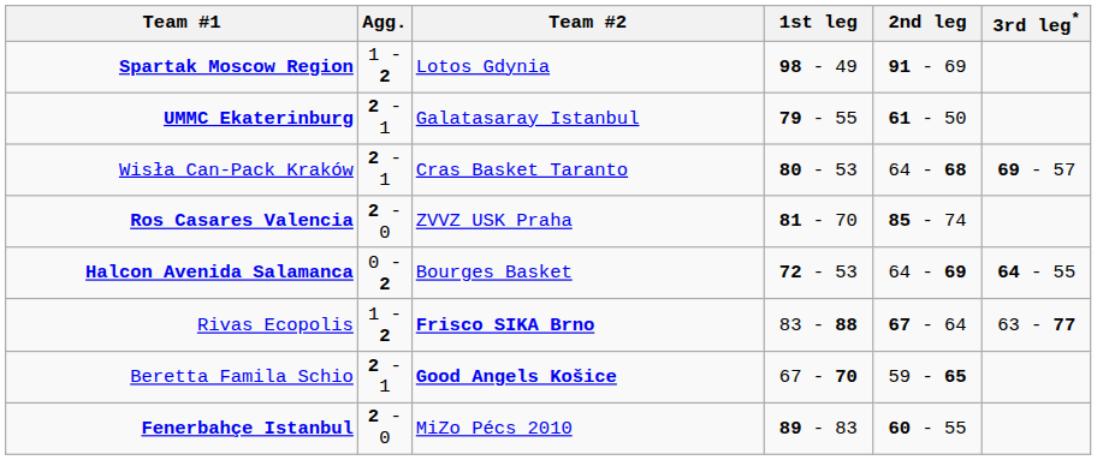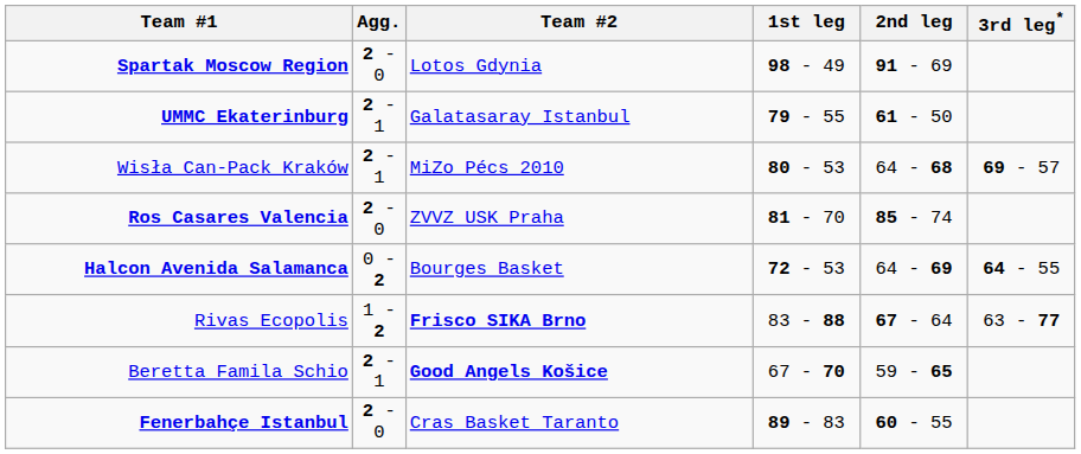 <table class=wikitable style="text-align:center">
 <tr>
 <th width=240>Team #1</th>
 <th width=20>Agg.</th>
 <th width=240>Team #2</th>
 <th width=70>1st leg</th>
 <th width=70>2nd leg</th>
 <th width=70>3rd leg<sup>*</sup></th>
 </tr>
 <tr>
 <td align=right><strong><a href='#'>Spartak Moscow Region</a></strong> </td>
-<td>1 - <strong>2</strong></td>
+<td><strong>2</strong> - 0</td>
 <td align=left> <a href='#'>Lotos Gdynia</a></td>
 <td><strong>98</strong> - 49</td>
 <td><strong>91</strong> - 69</td>
 <td></td>
 </tr>
 <tr>
 <td align=right><strong><a href='#'>UMMC Ekaterinburg</a></strong> </td>
 <td><strong>2</strong> - 1</td>
 <td align=left> <a href='#'>Galatasaray Istanbul</a></td>
 <td><strong>79</strong> - 55</td>
 <td><strong>61</strong> - 50</td>
 <td></td>
 </tr>
 <tr>
 <td align=right><a href='#'>Wisła Can-Pack Kraków</a>  </td>
 <td><strong>2</strong> - 1</td>
-<td align=left> <a href='#'>Cras Basket Taranto</a></td>
+<td align=left> <a href='#'>MiZo Pécs 2010</a></td>
 <td><strong>80</strong> - 53</td>
 <td>64 - <strong>68</strong></td>
 <td><strong>69</strong> - 57</td>
 </tr>
 <tr>
 <td align=right><strong><a href='#'>Ros Casares Valencia</a></strong>  </td>
 <td><strong>2</strong> - 0</td>
 <td align=left> <a href='#'>ZVVZ USK Praha</a></td>
 <td><strong>81</strong> - 70</td>
 <td><strong>85</strong> - 74</td>
 <td></td>
 </tr>
 <tr>
 <td align=right><strong><a href='#'>Halcon Avenida Salamanca</a></strong>  </td>
 <td>0 - <strong>2</strong></td>
 <td align=left> <a href='#'>Bourges Basket</a></td>
 <td><strong>72</strong> - 53</td>
 <td>64 - <strong>69</strong></td>
 <td><strong>64</strong> - 55</td>
 </tr>
 <tr>
 <td align=right><a href='#'>Rivas Ecopolis</a>   </td>
 <td>1 - <strong>2</strong></td>
 <td align=left> <strong><a href='#'>Frisco SIKA Brno</a></strong></td>
 <td>83 - <strong>88</strong></td>
 <td><strong>67</strong> - 64</td>
 <td>63 - <strong>77</strong></td>
 </tr>
 <tr>
 <td align=right><a href='#'>Beretta Famila Schio</a>   </td>
 <td><strong>2</strong> - 1</td>
 <td align=left> <strong><a href='#'>Good Angels Košice</a></strong></td>
 <td>67 - <strong>70</strong></td>
 <td>59 - <strong>65</strong></td>
 <td></td>
 </tr>
 <tr>
 <td align=right><strong><a href='#'>Fenerbahçe Istanbul</a></strong>   </td>
 <td><strong>2</strong> - 0</td>
-<td align=left> <a href='#'>MiZo Pécs 2010</a></td>
+<td align=left> <a href='#'>Cras Basket Taranto</a></td>
 <td><strong>89</strong> - 83</td>
 <td><strong>60</strong> - 55</td>
 <td></td>
 </tr>
 </table>
